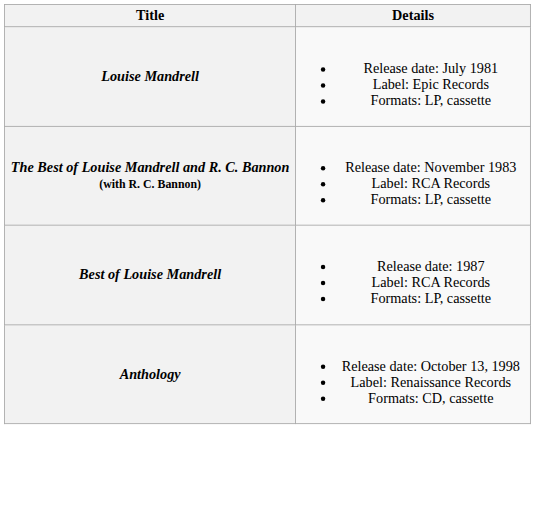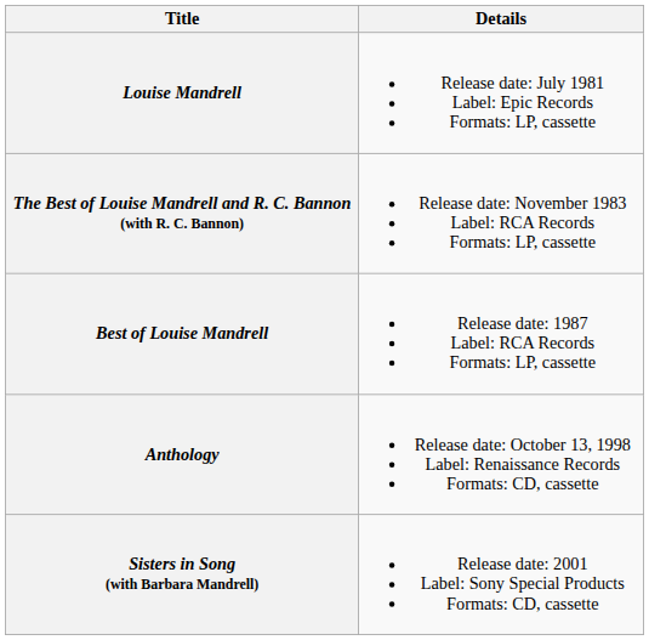 <table class="wikitable plainrowheaders" style="text-align:center;">
 <tr>
 <th style="width:20em;">Title</th>
 <th style="width:16em;">Details</th>
 </tr>
 <tr>
 <th scope="row"><em>Louise Mandrell</em></th>
 <td><br><ul><li>Release date: July 1981</li><li>Label: Epic Records</li><li>Formats: LP, cassette</li></ul></td>
 </tr>
 <tr>
 <th scope="row"><em>The Best of Louise Mandrell and R. C. Bannon</em><br><small>(with R. C. Bannon)</small></th>
 <td><br><ul><li>Release date: November 1983</li><li>Label: RCA Records</li><li>Formats: LP, cassette</li></ul></td>
 </tr>
 <tr>
 <th scope="row"><em>Best of Louise Mandrell</em></th>
 <td><br><ul><li>Release date: 1987</li><li>Label: RCA Records</li><li>Formats: LP, cassette</li></ul></td>
 </tr>
 <tr>
 <th scope="row"><em>Anthology</em></th>
 <td><br><ul><li>Release date: October 13, 1998</li><li>Label: Renaissance Records</li><li>Formats: CD, cassette</li></ul></td>
 </tr>
+<tr>
+<th scope="row"><em>Sisters in Song</em><br><small>(with Barbara Mandrell)</small></th>
+<td><br><ul><li>Release date: 2001</li><li>Label: Sony Special Products</li><li>Formats: CD, cassette</li></ul></td>
+</tr>
 </table>
